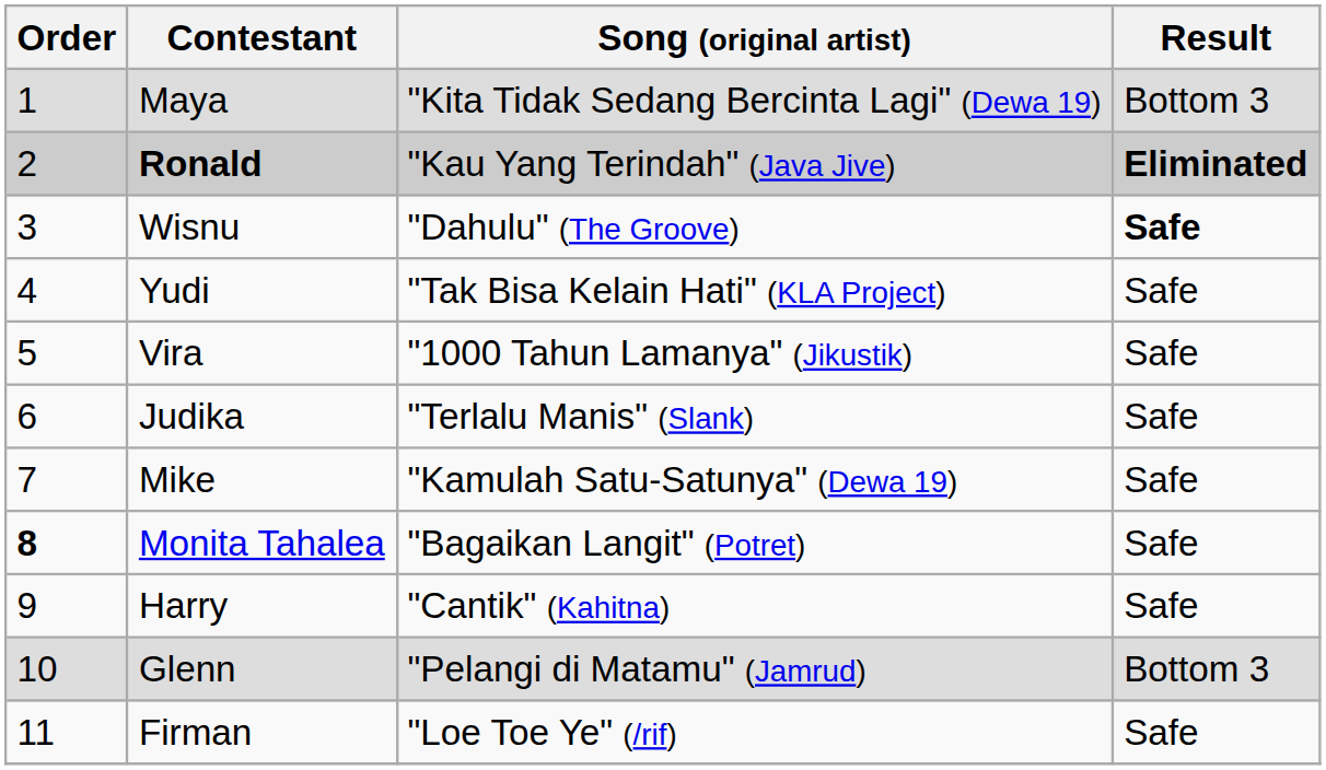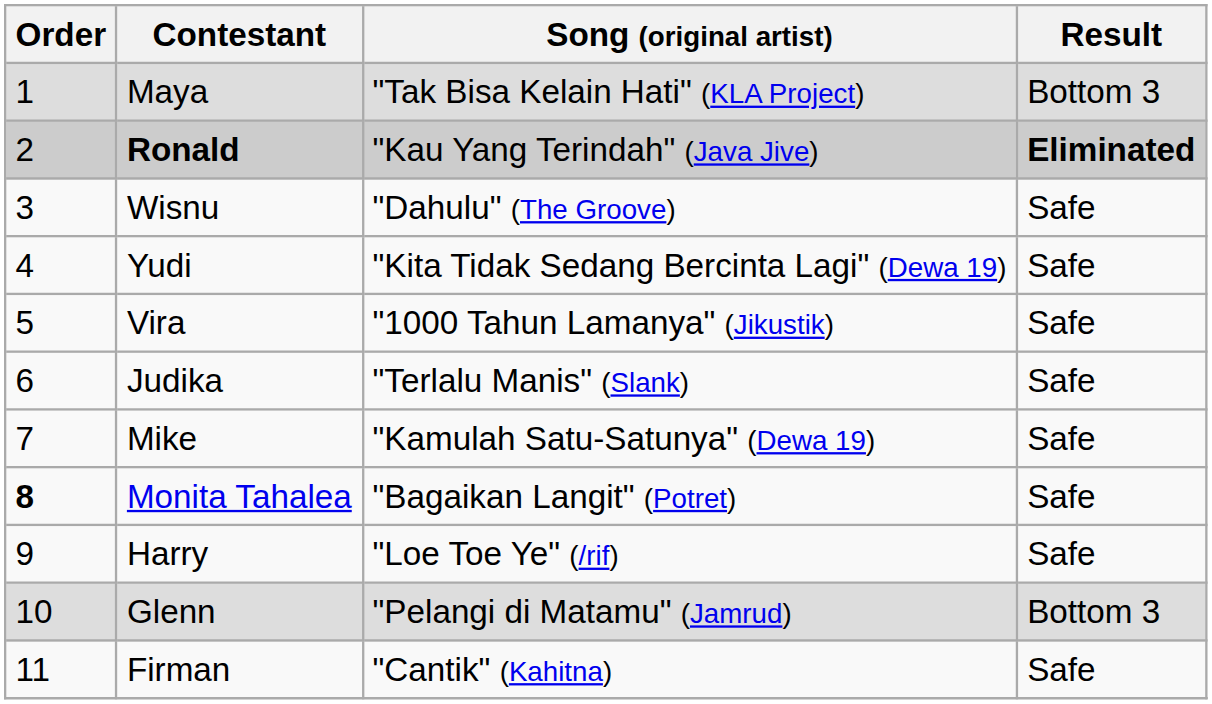 <table border="8" cellpadding="4" cellspacing="0" style="margin:  1em 1em 1em 0; background: #f9f9f9; border: 1px #aaa  solid; border-collapse: collapse; font-size: 90%;">
 <tr style="background:#f2f2f2;">
 <th>Order</th>
 <th>Contestant</th>
 <th>Song <small>(original artist)</small></th>
 <th>Result</th>
 </tr>
 <tr style="background:#ddd;">
 <td>1</td>
 <td>Maya</td>
-<td>"Kita Tidak Sedang Bercinta Lagi" <small>(<a href='#'>Dewa 19</a>)</small></td>
+<td>"Tak Bisa Kelain Hati" <small>(<a href='#'>KLA Project</a>)</small></td>
 <td>Bottom 3</td>
 </tr>
 <tr style="background:#ccc;">
 <td>2</td>
 <td><strong>Ronald</strong></td>
 <td>"Kau Yang Terindah" <small>(<a href='#'>Java Jive</a>)</small></td>
 <td><strong>Eliminated</strong></td>
 </tr>
 <tr>
 <td>3</td>
 <td>Wisnu</td>
 <td>"Dahulu" <small>(<a href='#'>The Groove</a>)</small></td>
-<td><strong>Safe</strong></td>
+<td>Safe</td>
 </tr>
 <tr>
 <td>4</td>
 <td>Yudi</td>
-<td>"Tak Bisa Kelain Hati" <small>(<a href='#'>KLA Project</a>)</small></td>
+<td>"Kita Tidak Sedang Bercinta Lagi" <small>(<a href='#'>Dewa 19</a>)</small></td>
 <td>Safe</td>
 </tr>
 <tr>
 <td>5</td>
 <td>Vira</td>
 <td>"1000 Tahun Lamanya" <small>(<a href='#'>Jikustik</a>)</small></td>
 <td>Safe</td>
 </tr>
 <tr>
 <td>6</td>
 <td>Judika</td>
 <td>"Terlalu Manis" <small>(<a href='#'>Slank</a>)</small></td>
 <td>Safe</td>
 </tr>
 <tr>
 <td>7</td>
 <td>Mike</td>
 <td>"Kamulah Satu-Satunya" <small>(<a href='#'>Dewa 19</a>)</small></td>
 <td>Safe</td>
 </tr>
 <tr>
 <td><strong>8</strong></td>
 <td><a href='#'>Monita Tahalea</a></td>
 <td>"Bagaikan Langit" <small>(<a href='#'>Potret</a>)</small></td>
 <td>Safe</td>
 </tr>
 <tr>
 <td>9</td>
 <td>Harry</td>
-<td>"Cantik" <small>(<a href='#'>Kahitna</a>)</small></td>
+<td>"Loe Toe Ye" <small>(<a href='#'>/rif</a>)</small></td>
 <td>Safe</td>
 </tr>
 <tr style="background:#ddd;">
 <td>10</td>
 <td>Glenn</td>
 <td>"Pelangi di Matamu" <small>(<a href='#'>Jamrud</a>)</small></td>
 <td>Bottom 3</td>
 </tr>
 <tr>
 <td>11</td>
 <td>Firman</td>
-<td>"Loe Toe Ye" <small>(<a href='#'>/rif</a>)</small></td>
+<td>"Cantik" <small>(<a href='#'>Kahitna</a>)</small></td>
 <td>Safe</td>
 </tr>
 <tr>
 </tr>
 </table>
